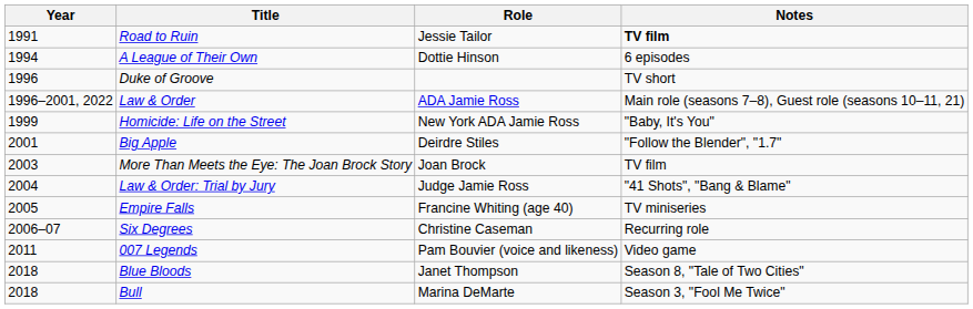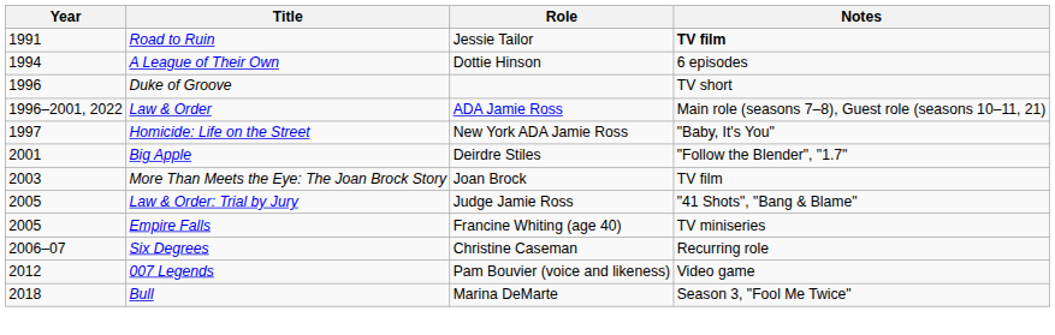 <table class="wikitable sortable">
 <tr>
 <th>Year</th>
 <th>Title</th>
 <th>Role</th>
 <th class="unsortable">Notes</th>
 </tr>
 <tr>
 <td>1991</td>
 <td><em><a href='#'>Road to Ruin</a></em></td>
 <td>Jessie Tailor</td>
 <td><strong>TV film</strong></td>
 </tr>
 <tr>
 <td>1994</td>
 <td><em><a href='#'>A League of Their Own</a></em></td>
 <td>Dottie Hinson</td>
 <td>6 episodes</td>
 </tr>
 <tr>
 <td>1996</td>
 <td><em>Duke of Groove</em></td>
 <td></td>
 <td>TV short</td>
 </tr>
 <tr>
 <td>1996–2001, 2022</td>
 <td><em><a href='#'>Law & Order</a></em></td>
 <td><a href='#'>ADA Jamie Ross</a></td>
 <td>Main role (seasons 7–8), Guest role (seasons 10–11, 21)</td>
 </tr>
 <tr>
-<td>1999</td>
+<td>1997</td>
 <td><em><a href='#'>Homicide: Life on the Street</a></em></td>
 <td>New York ADA Jamie Ross</td>
 <td>"Baby, It's You"</td>
 </tr>
 <tr>
 <td>2001</td>
 <td><em><a href='#'>Big Apple</a></em></td>
 <td>Deirdre Stiles</td>
 <td>"Follow the Blender", "1.7"</td>
 </tr>
 <tr>
 <td>2003</td>
 <td><em>More Than Meets the Eye: The Joan Brock Story</em></td>
 <td>Joan Brock</td>
 <td>TV film</td>
 </tr>
 <tr>
-<td>2004</td>
+<td>2005</td>
 <td><em><a href='#'>Law & Order: Trial by Jury</a></em></td>
 <td>Judge Jamie Ross</td>
 <td>"41 Shots", "Bang & Blame"</td>
 </tr>
 <tr>
 <td>2005</td>
 <td><em><a href='#'>Empire Falls</a></em></td>
 <td>Francine Whiting (age 40)</td>
 <td>TV miniseries</td>
 </tr>
 <tr>
 <td>2006–07</td>
 <td><em><a href='#'>Six Degrees</a></em></td>
 <td>Christine Caseman</td>
 <td>Recurring role</td>
 </tr>
 <tr>
-<td>2011</td>
+<td>2012</td>
 <td><em><a href='#'>007 Legends</a></em></td>
 <td>Pam Bouvier (voice and likeness)</td>
 <td>Video game</td>
-</tr>
-<tr>
-<td>2018</td>
-<td><em><a href='#'>Blue Bloods</a></em></td>
-<td>Janet Thompson</td>
-<td>Season 8, "Tale of Two Cities"</td>
 </tr>
 <tr>
 <td>2018</td>
 <td><em><a href='#'>Bull</a></em></td>
 <td>Marina DeMarte</td>
 <td>Season 3, "Fool Me Twice"</td>
 </tr>
 </table>
